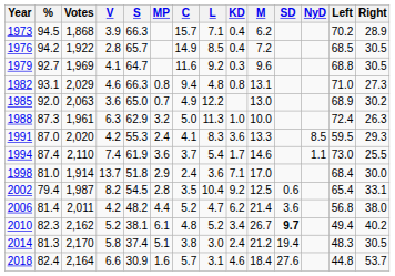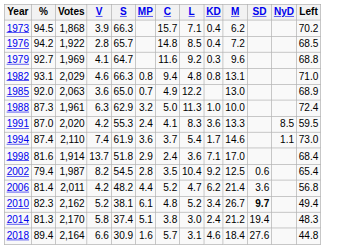 <table class="wikitable sortable" style=text-align:right>
 <tr>
 <th>Year</th>
 <th>%</th>
 <th>Votes</th>
 <th><a href='#'>V</a></th>
 <th><a href='#'>S</a></th>
 <th><a href='#'>MP</a></th>
 <th><a href='#'>C</a></th>
 <th><a href='#'>L</a></th>
 <th><a href='#'>KD</a></th>
 <th><a href='#'>M</a></th>
 <th><a href='#'>SD</a></th>
 <th><a href='#'>NyD</a></th>
 <th>Left</th>
-<th>Right</th>
 </tr>
 <tr>
 <td align=left><a href='#'>1973</a></td>
 <td>94.5</td>
 <td>1,868</td>
 <td>3.9</td>
 <td>66.3</td>
 <td></td>
 <td>15.7</td>
 <td>7.1</td>
 <td>0.4</td>
 <td>6.2</td>
 <td></td>
 <td></td>
 <td>70.2</td>
-<td>28.9</td>
 </tr>
 <tr>
 <td align=left><a href='#'>1976</a></td>
 <td>94.2</td>
 <td>1,922</td>
 <td>2.8</td>
 <td>65.7</td>
 <td></td>
-<td>14.9</td>
+<td>14.8</td>
 <td>8.5</td>
 <td>0.4</td>
 <td>7.2</td>
 <td></td>
 <td></td>
 <td>68.5</td>
-<td>30.5</td>
 </tr>
 <tr>
 <td align=left><a href='#'>1979</a></td>
 <td>92.7</td>
 <td>1,969</td>
 <td>4.1</td>
 <td>64.7</td>
 <td></td>
 <td>11.6</td>
 <td>9.2</td>
 <td>0.3</td>
 <td>9.6</td>
 <td></td>
 <td></td>
 <td>68.8</td>
-<td>30.5</td>
 </tr>
 <tr>
 <td align=left><a href='#'>1982</a></td>
 <td>93.1</td>
 <td>2,029</td>
 <td>4.6</td>
 <td>66.3</td>
 <td>0.8</td>
 <td>9.4</td>
 <td>4.8</td>
 <td>0.8</td>
 <td>13.1</td>
 <td></td>
 <td></td>
 <td>71.0</td>
-<td>27.3</td>
 </tr>
 <tr>
 <td align=left><a href='#'>1985</a></td>
 <td>92.0</td>
 <td>2,063</td>
 <td>3.6</td>
 <td>65.0</td>
 <td>0.7</td>
 <td>4.9</td>
 <td>12.2</td>
 <td></td>
 <td>13.0</td>
 <td></td>
 <td></td>
 <td>68.9</td>
-<td>30.2</td>
 </tr>
 <tr>
 <td align=left><a href='#'>1988</a></td>
 <td>87.3</td>
 <td>1,961</td>
 <td>6.3</td>
 <td>62.9</td>
 <td>3.2</td>
 <td>5.0</td>
 <td>11.3</td>
 <td>1.0</td>
 <td>10.0</td>
 <td></td>
 <td></td>
 <td>72.4</td>
-<td>26.3</td>
 </tr>
 <tr>
 <td align=left><a href='#'>1991</a></td>
 <td>87.0</td>
 <td>2,020</td>
 <td>4.2</td>
 <td>55.3</td>
 <td>2.4</td>
 <td>4.1</td>
 <td>8.3</td>
 <td>3.6</td>
 <td>13.3</td>
 <td></td>
 <td>8.5</td>
 <td>59.5</td>
-<td>29.3</td>
 </tr>
 <tr>
 <td align=left><a href='#'>1994</a></td>
 <td>87.4</td>
 <td>2,110</td>
 <td>7.4</td>
 <td>61.9</td>
 <td>3.6</td>
 <td>3.7</td>
 <td>5.4</td>
 <td>1.7</td>
 <td>14.6</td>
 <td></td>
 <td>1.1</td>
 <td>73.0</td>
-<td>25.5</td>
 </tr>
 <tr>
 <td align=left><a href='#'>1998</a></td>
-<td>81.0</td>
+<td>81.6</td>
 <td>1,914</td>
 <td>13.7</td>
 <td>51.8</td>
 <td>2.9</td>
 <td>2.4</td>
 <td>3.6</td>
 <td>7.1</td>
 <td>17.0</td>
 <td></td>
 <td></td>
 <td>68.4</td>
-<td>30.0</td>
 </tr>
 <tr>
 <td align=left><a href='#'>2002</a></td>
 <td>79.4</td>
 <td>1,987</td>
 <td>8.2</td>
 <td>54.5</td>
 <td>2.8</td>
 <td>3.5</td>
 <td>10.4</td>
 <td>9.2</td>
 <td>12.5</td>
 <td>0.6</td>
 <td></td>
 <td>65.4</td>
-<td>33.1</td>
 </tr>
 <tr>
 <td align=left><a href='#'>2006</a></td>
 <td>81.4</td>
 <td>2,011</td>
 <td>4.2</td>
 <td>48.2</td>
 <td>4.4</td>
 <td>5.2</td>
 <td>4.7</td>
 <td>6.2</td>
 <td>21.4</td>
 <td>3.6</td>
 <td></td>
 <td>56.8</td>
-<td>38.0</td>
 </tr>
 <tr>
 <td align=left><a href='#'>2010</a></td>
 <td>82.3</td>
 <td>2,162</td>
 <td>5.2</td>
 <td>38.1</td>
 <td>6.1</td>
 <td>4.8</td>
 <td>5.2</td>
 <td>3.4</td>
 <td>26.7</td>
 <td><strong>9.7</strong></td>
 <td></td>
 <td>49.4</td>
-<td>40.2</td>
 </tr>
 <tr>
 <td align=left><a href='#'>2014</a></td>
 <td>81.3</td>
 <td>2,170</td>
 <td>5.8</td>
 <td>37.4</td>
 <td>5.1</td>
 <td>3.8</td>
 <td>3.0</td>
 <td>2.4</td>
 <td>21.2</td>
 <td>19.4</td>
 <td></td>
 <td>48.3</td>
-<td>30.5</td>
 </tr>
 <tr>
 <td align=left><a href='#'>2018</a></td>
-<td>82.4</td>
+<td>89.4</td>
 <td>2,164</td>
 <td>6.6</td>
 <td>30.9</td>
 <td>1.6</td>
 <td>5.7</td>
 <td>3.1</td>
 <td>4.6</td>
 <td>18.4</td>
 <td>27.6</td>
 <td></td>
 <td>44.8</td>
-<td>53.7</td>
 </tr>
 </table>
